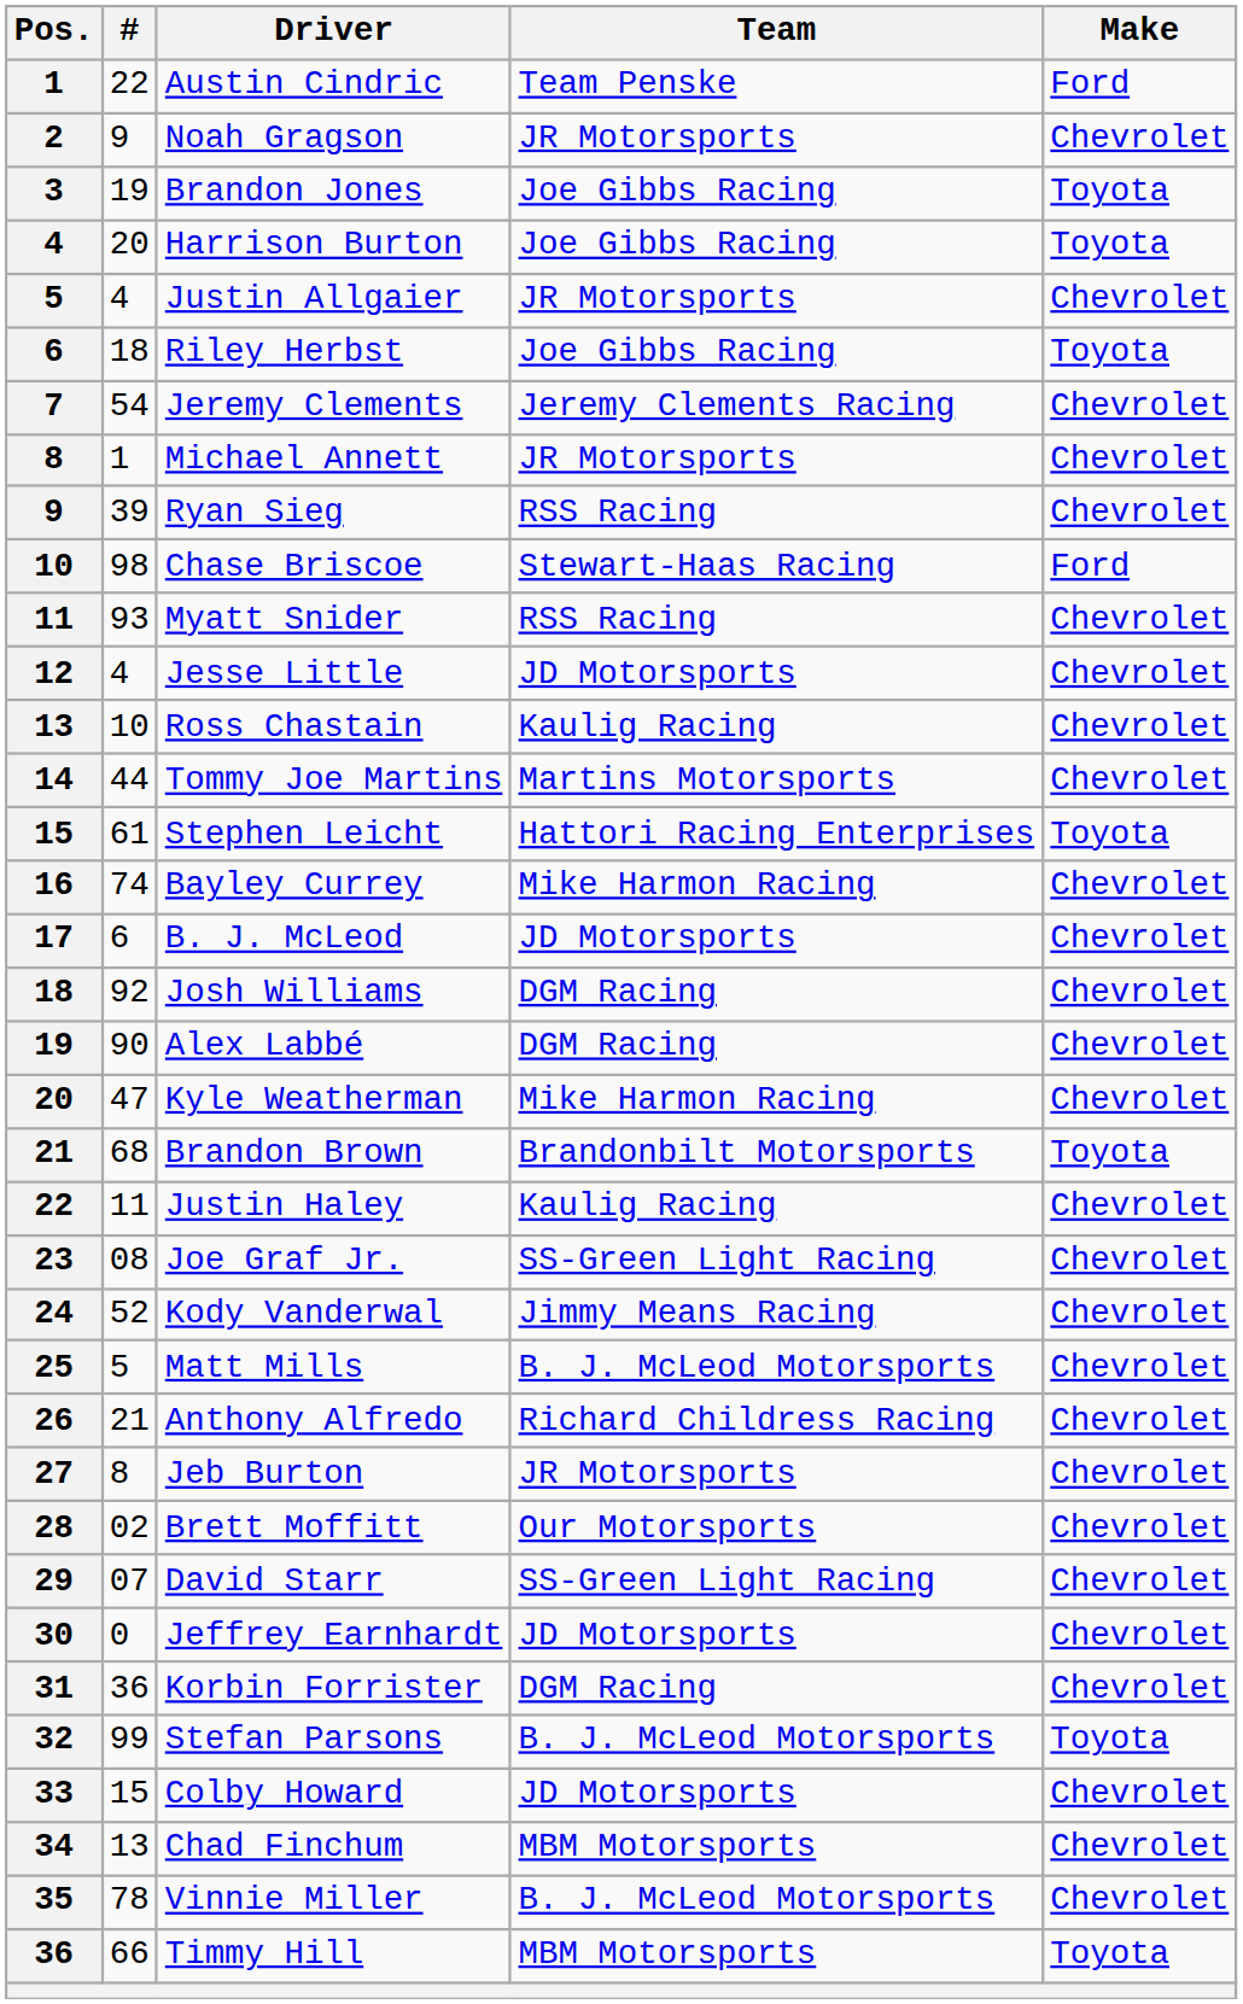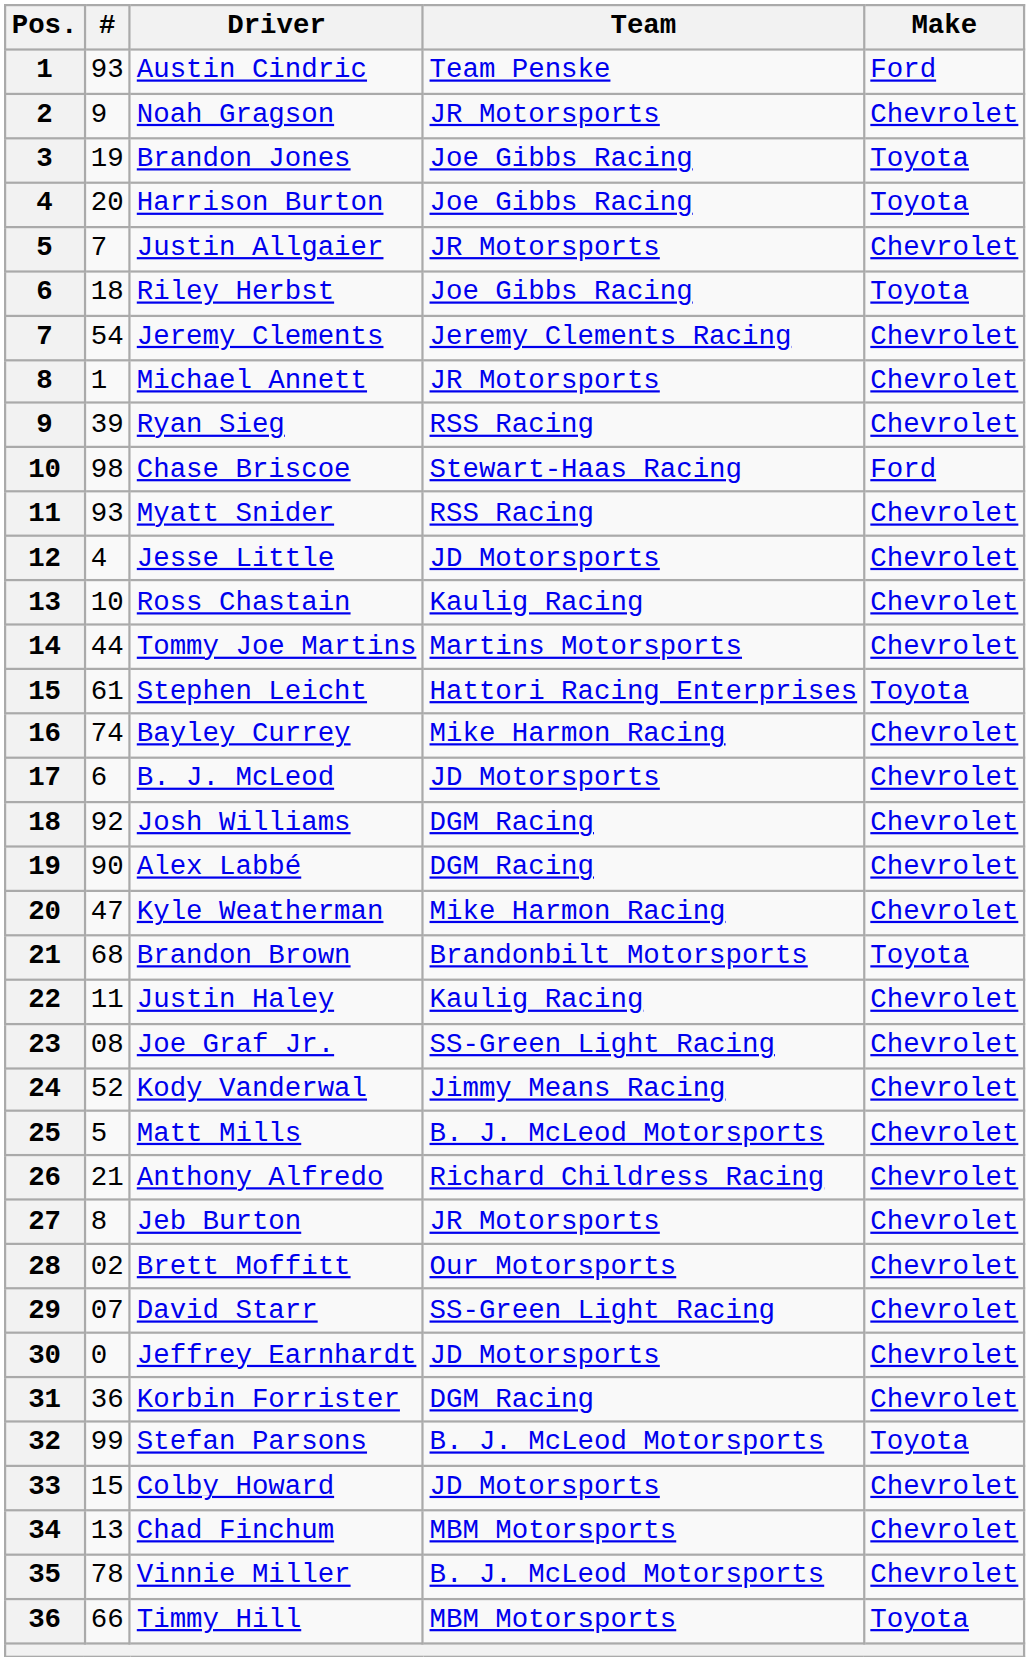 <table class="wikitable" style="font-size:95%">
 <tr>
 <th>Pos.</th>
 <th>#</th>
 <th>Driver</th>
 <th>Team</th>
 <th>Make</th>
 </tr>
 <tr>
 <th>1</th>
-<td>22</td>
+<td>93</td>
 <td><a href='#'>Austin Cindric</a></td>
 <td><a href='#'>Team Penske</a></td>
 <td><a href='#'>Ford</a></td>
 </tr>
 <tr>
 <th>2</th>
 <td>9</td>
 <td><a href='#'>Noah Gragson</a></td>
 <td><a href='#'>JR Motorsports</a></td>
 <td><a href='#'>Chevrolet</a></td>
 </tr>
 <tr>
 <th>3</th>
 <td>19</td>
 <td><a href='#'>Brandon Jones</a></td>
 <td><a href='#'>Joe Gibbs Racing</a></td>
 <td><a href='#'>Toyota</a></td>
 </tr>
 <tr>
 <th>4</th>
 <td>20</td>
 <td><a href='#'>Harrison Burton</a></td>
 <td><a href='#'>Joe Gibbs Racing</a></td>
 <td><a href='#'>Toyota</a></td>
 </tr>
 <tr>
 <th>5</th>
-<td>4</td>
+<td>7</td>
 <td><a href='#'>Justin Allgaier</a></td>
 <td><a href='#'>JR Motorsports</a></td>
 <td><a href='#'>Chevrolet</a></td>
 </tr>
 <tr>
 <th>6</th>
 <td>18</td>
 <td><a href='#'>Riley Herbst</a></td>
 <td><a href='#'>Joe Gibbs Racing</a></td>
 <td><a href='#'>Toyota</a></td>
 </tr>
 <tr>
 <th>7</th>
 <td>54</td>
 <td><a href='#'>Jeremy Clements</a></td>
 <td><a href='#'>Jeremy Clements Racing</a></td>
 <td><a href='#'>Chevrolet</a></td>
 </tr>
 <tr>
 <th>8</th>
 <td>1</td>
 <td><a href='#'>Michael Annett</a></td>
 <td><a href='#'>JR Motorsports</a></td>
 <td><a href='#'>Chevrolet</a></td>
 </tr>
 <tr>
 <th>9</th>
 <td>39</td>
 <td><a href='#'>Ryan Sieg</a></td>
 <td><a href='#'>RSS Racing</a></td>
 <td><a href='#'>Chevrolet</a></td>
 </tr>
 <tr>
 <th>10</th>
 <td>98</td>
 <td><a href='#'>Chase Briscoe</a></td>
 <td><a href='#'>Stewart-Haas Racing</a></td>
 <td><a href='#'>Ford</a></td>
 </tr>
 <tr>
 <th>11</th>
 <td>93</td>
 <td><a href='#'>Myatt Snider</a></td>
 <td><a href='#'>RSS Racing</a></td>
 <td><a href='#'>Chevrolet</a></td>
 </tr>
 <tr>
 <th>12</th>
 <td>4</td>
 <td><a href='#'>Jesse Little</a></td>
 <td><a href='#'>JD Motorsports</a></td>
 <td><a href='#'>Chevrolet</a></td>
 </tr>
 <tr>
 <th>13</th>
 <td>10</td>
 <td><a href='#'>Ross Chastain</a></td>
 <td><a href='#'>Kaulig Racing</a></td>
 <td><a href='#'>Chevrolet</a></td>
 </tr>
 <tr>
 <th>14</th>
 <td>44</td>
 <td><a href='#'>Tommy Joe Martins</a></td>
 <td><a href='#'>Martins Motorsports</a></td>
 <td><a href='#'>Chevrolet</a></td>
 </tr>
 <tr>
 <th>15</th>
 <td>61</td>
 <td><a href='#'>Stephen Leicht</a></td>
 <td><a href='#'>Hattori Racing Enterprises</a></td>
 <td><a href='#'>Toyota</a></td>
 </tr>
 <tr>
 <th>16</th>
 <td>74</td>
 <td><a href='#'>Bayley Currey</a></td>
 <td><a href='#'>Mike Harmon Racing</a></td>
 <td><a href='#'>Chevrolet</a></td>
 </tr>
 <tr>
 <th>17</th>
 <td>6</td>
 <td><a href='#'>B. J. McLeod</a></td>
 <td><a href='#'>JD Motorsports</a></td>
 <td><a href='#'>Chevrolet</a></td>
 </tr>
 <tr>
 <th>18</th>
 <td>92</td>
 <td><a href='#'>Josh Williams</a></td>
 <td><a href='#'>DGM Racing</a></td>
 <td><a href='#'>Chevrolet</a></td>
 </tr>
 <tr>
 <th>19</th>
 <td>90</td>
 <td><a href='#'>Alex Labbé</a></td>
 <td><a href='#'>DGM Racing</a></td>
 <td><a href='#'>Chevrolet</a></td>
 </tr>
 <tr>
 <th>20</th>
 <td>47</td>
 <td><a href='#'>Kyle Weatherman</a></td>
 <td><a href='#'>Mike Harmon Racing</a></td>
 <td><a href='#'>Chevrolet</a></td>
 </tr>
 <tr>
 <th>21</th>
 <td>68</td>
 <td><a href='#'>Brandon Brown</a></td>
 <td><a href='#'>Brandonbilt Motorsports</a></td>
 <td><a href='#'>Toyota</a></td>
 </tr>
 <tr>
 <th>22</th>
 <td>11</td>
 <td><a href='#'>Justin Haley</a></td>
 <td><a href='#'>Kaulig Racing</a></td>
 <td><a href='#'>Chevrolet</a></td>
 </tr>
 <tr>
 <th>23</th>
 <td>08</td>
 <td><a href='#'>Joe Graf Jr.</a></td>
 <td><a href='#'>SS-Green Light Racing</a></td>
 <td><a href='#'>Chevrolet</a></td>
 </tr>
 <tr>
 <th>24</th>
 <td>52</td>
 <td><a href='#'>Kody Vanderwal</a></td>
 <td><a href='#'>Jimmy Means Racing</a></td>
 <td><a href='#'>Chevrolet</a></td>
 </tr>
 <tr>
 <th>25</th>
 <td>5</td>
 <td><a href='#'>Matt Mills</a></td>
 <td><a href='#'>B. J. McLeod Motorsports</a></td>
 <td><a href='#'>Chevrolet</a></td>
 </tr>
 <tr>
 <th>26</th>
 <td>21</td>
 <td><a href='#'>Anthony Alfredo</a></td>
 <td><a href='#'>Richard Childress Racing</a></td>
 <td><a href='#'>Chevrolet</a></td>
 </tr>
 <tr>
 <th>27</th>
 <td>8</td>
 <td><a href='#'>Jeb Burton</a></td>
 <td><a href='#'>JR Motorsports</a></td>
 <td><a href='#'>Chevrolet</a></td>
 </tr>
 <tr>
 <th>28</th>
 <td>02</td>
 <td><a href='#'>Brett Moffitt</a></td>
 <td><a href='#'>Our Motorsports</a></td>
 <td><a href='#'>Chevrolet</a></td>
 </tr>
 <tr>
 <th>29</th>
 <td>07</td>
 <td><a href='#'>David Starr</a></td>
 <td><a href='#'>SS-Green Light Racing</a></td>
 <td><a href='#'>Chevrolet</a></td>
 </tr>
 <tr>
 <th>30</th>
 <td>0</td>
 <td><a href='#'>Jeffrey Earnhardt</a></td>
 <td><a href='#'>JD Motorsports</a></td>
 <td><a href='#'>Chevrolet</a></td>
 </tr>
 <tr>
 <th>31</th>
 <td>36</td>
 <td><a href='#'>Korbin Forrister</a></td>
 <td><a href='#'>DGM Racing</a></td>
 <td><a href='#'>Chevrolet</a></td>
 </tr>
 <tr>
 <th>32</th>
 <td>99</td>
 <td><a href='#'>Stefan Parsons</a></td>
 <td><a href='#'>B. J. McLeod Motorsports</a></td>
 <td><a href='#'>Toyota</a></td>
 </tr>
 <tr>
 <th>33</th>
 <td>15</td>
 <td><a href='#'>Colby Howard</a></td>
 <td><a href='#'>JD Motorsports</a></td>
 <td><a href='#'>Chevrolet</a></td>
 </tr>
 <tr>
 <th>34</th>
 <td>13</td>
 <td><a href='#'>Chad Finchum</a></td>
 <td><a href='#'>MBM Motorsports</a></td>
 <td><a href='#'>Chevrolet</a></td>
 </tr>
 <tr>
 <th>35</th>
 <td>78</td>
 <td><a href='#'>Vinnie Miller</a></td>
 <td><a href='#'>B. J. McLeod Motorsports</a></td>
 <td><a href='#'>Chevrolet</a></td>
 </tr>
 <tr>
 <th>36</th>
 <td>66</td>
 <td><a href='#'>Timmy Hill</a></td>
 <td><a href='#'>MBM Motorsports</a></td>
 <td><a href='#'>Toyota</a></td>
 </tr>
 <tr>
 <th colspan="5"></th>
 </tr>
 </table>
